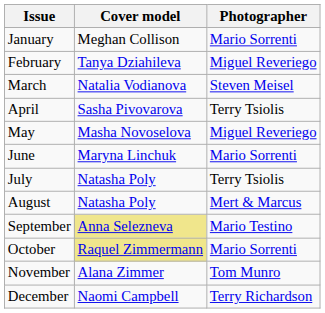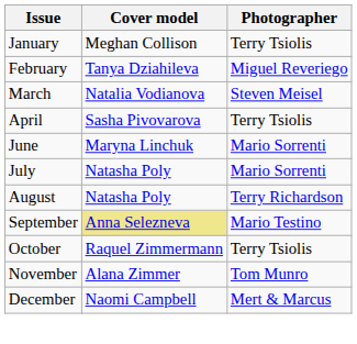 <table class="sortable wikitable">
 <tr>
 <th>Issue</th>
 <th>Cover model</th>
 <th>Photographer</th>
 </tr>
 <tr>
 <td>January</td>
 <td>Meghan Collison</td>
-<td><a href='#'>Mario Sorrenti</a></td>
+<td>Terry Tsiolis</td>
 </tr>
 <tr>
 <td>February</td>
 <td><a href='#'>Tanya Dziahileva</a></td>
 <td><a href='#'>Miguel Reveriego</a></td>
 </tr>
 <tr>
 <td>March</td>
 <td><a href='#'>Natalia Vodianova</a></td>
 <td><a href='#'>Steven Meisel</a></td>
 </tr>
 <tr>
 <td>April</td>
 <td><a href='#'>Sasha Pivovarova</a></td>
 <td>Terry Tsiolis</td>
 </tr>
 <tr>
-<td>May</td>
-<td><a href='#'>Masha Novoselova</a></td>
-<td><a href='#'>Miguel Reveriego</a></td>
-</tr>
-<tr>
 <td>June</td>
 <td><a href='#'>Maryna Linchuk</a></td>
 <td><a href='#'>Mario Sorrenti</a></td>
 </tr>
 <tr>
 <td>July</td>
 <td><a href='#'>Natasha Poly</a></td>
-<td>Terry Tsiolis</td>
+<td><a href='#'>Mario Sorrenti</a></td>
 </tr>
 <tr>
 <td>August</td>
 <td><a href='#'>Natasha Poly</a></td>
-<td><a href='#'>Mert & Marcus</a></td>
+<td><a href='#'>Terry Richardson</a></td>
 </tr>
 <tr>
 <td>September</td>
 <td style="background: khaki;"><a href='#'>Anna Selezneva</a></td>
 <td><a href='#'>Mario Testino</a></td>
 </tr>
 <tr>
 <td>October</td>
-<td style="background: khaki;"><a href='#'>Raquel Zimmermann</a></td>
-<td><a href='#'>Mario Sorrenti</a></td>
+<td><a href='#'>Raquel Zimmermann</a></td>
+<td>Terry Tsiolis</td>
 </tr>
 <tr>
 <td>November</td>
 <td><a href='#'>Alana Zimmer</a></td>
 <td><a href='#'>Tom Munro</a></td>
 </tr>
 <tr>
 <td>December</td>
 <td><a href='#'>Naomi Campbell</a></td>
-<td><a href='#'>Terry Richardson</a></td>
+<td><a href='#'>Mert & Marcus</a></td>
 </tr>
 </table>
